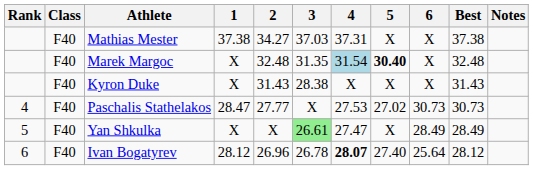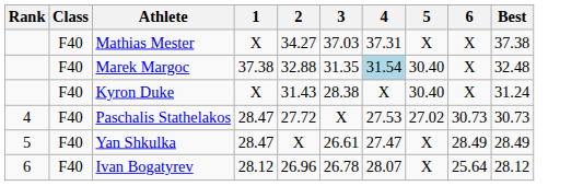 <table class="wikitable sortable" style="text-align:center">
 <tr>
 <th>Rank</th>
 <th>Class</th>
 <th>Athlete</th>
 <th>1</th>
 <th>2</th>
 <th>3</th>
 <th>4</th>
 <th>5</th>
 <th>6</th>
 <th>Best</th>
-<th>Notes</th>
 </tr>
 <tr>
 <td></td>
 <td>F40</td>
 <td style="text-align:left"><a href='#'>Mathias Mester</a><br></td>
-<td>37.38</td>
+<td>X</td>
 <td>34.27</td>
 <td>37.03</td>
 <td>37.31</td>
 <td>X</td>
 <td>X</td>
 <td>37.38</td>
-<td></td>
 </tr>
 <tr>
 <td></td>
 <td>F40</td>
 <td style="text-align:left"><a href='#'>Marek Margoc</a><br></td>
+<td>37.38</td>
+<td>32.88</td>
+<td>31.35</td>
+<td style="background: lightblue;">31.54</td>
+<td>30.40</td>
 <td>X</td>
 <td>32.48</td>
-<td>31.35</td>
-<td style="background: lightblue;">31.54</td>
-<td><strong>30.40</strong></td>
-<td>X</td>
-<td>32.48</td>
-<td></td>
 </tr>
 <tr>
 <td></td>
 <td>F40</td>
 <td style="text-align:left"><a href='#'>Kyron Duke</a><br></td>
 <td>X</td>
 <td>31.43</td>
 <td>28.38</td>
 <td>X</td>
+<td>30.40</td>
 <td>X</td>
-<td>X</td>
-<td>31.43</td>
-<td></td>
+<td>31.24</td>
 </tr>
 <tr>
 <td>4</td>
 <td>F40</td>
 <td style="text-align:left"><a href='#'>Paschalis Stathelakos</a><br></td>
 <td>28.47</td>
-<td>27.77</td>
+<td>27.72</td>
 <td>X</td>
 <td>27.53</td>
 <td>27.02</td>
 <td>30.73</td>
 <td>30.73</td>
-<td></td>
 </tr>
 <tr>
 <td>5</td>
 <td>F40</td>
 <td style="text-align:left"><a href='#'>Yan Shkulka</a><br></td>
+<td>28.47</td>
 <td>X</td>
-<td>X</td>
-<td style="background: lightgreen;">26.61</td>
+<td>26.61</td>
 <td>27.47</td>
 <td>X</td>
 <td>28.49</td>
 <td>28.49</td>
-<td></td>
 </tr>
 <tr>
 <td>6</td>
 <td>F40</td>
 <td style="text-align:left"><a href='#'>Ivan Bogatyrev</a><br></td>
 <td>28.12</td>
 <td>26.96</td>
 <td>26.78</td>
-<td><strong>28.07</strong></td>
-<td>27.40</td>
+<td>28.07</td>
+<td>X</td>
 <td>25.64</td>
 <td>28.12</td>
-<td></td>
 </tr>
 </table>
